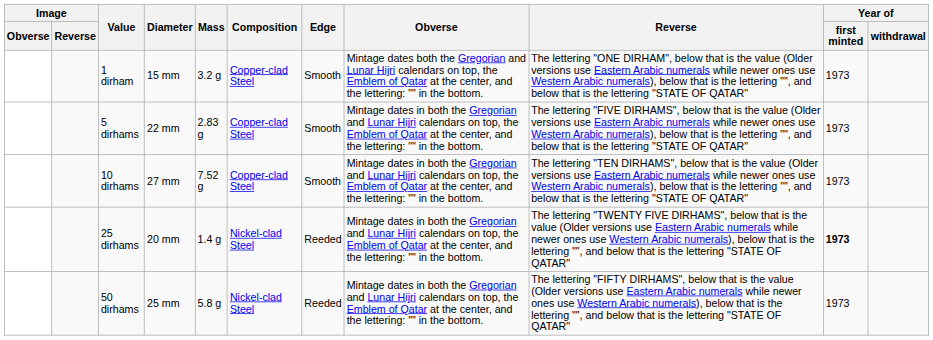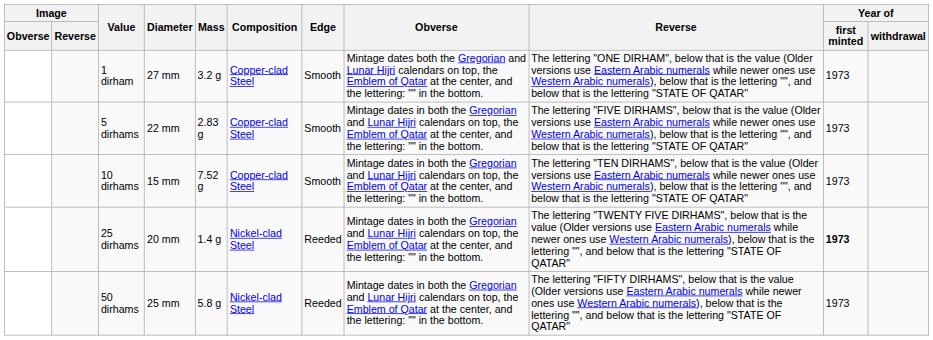 <table class="wikitable" style="font-size: 90%">
 <tr>
 <th colspan="2">Image</th>
 <th rowspan="2">Value</th>
 <th rowspan="2">Diameter</th>
 <th rowspan="2">Mass</th>
 <th rowspan="2">Composition</th>
 <th rowspan="2">Edge</th>
 <th rowspan="2">Obverse</th>
 <th rowspan="2">Reverse</th>
 <th colspan="2">Year of</th>
 </tr>
 <tr>
 <th>Obverse</th>
 <th>Reverse</th>
 <th>first minted</th>
 <th>withdrawal</th>
 </tr>
 <tr>
 <td style="text-align:center; background:#fff;"></td>
 <td></td>
 <td>1 dirham</td>
-<td>15 mm</td>
+<td>27 mm</td>
 <td>3.2 g</td>
 <td><a href='#'>Copper-clad</a> <a href='#'>Steel</a></td>
 <td>Smooth</td>
 <td>Mintage dates both the <a href='#'>Gregorian</a> and <a href='#'>Lunar Hijri</a> calendars on top, the <a href='#'>Emblem of Qatar</a> at the center, and the lettering: "" in the bottom.</td>
 <td>The lettering "ONE DIRHAM", below that is the value (Older versions use <a href='#'>Eastern Arabic numerals</a> while newer ones use <a href='#'>Western Arabic numerals</a>), below that is the lettering "", and below that is the lettering "STATE OF QATAR"</td>
 <td>1973</td>
 <td></td>
 </tr>
 <tr>
 <td style="text-align:center; background:#fff;"></td>
 <td></td>
 <td>5 dirhams</td>
 <td>22 mm</td>
 <td>2.83 g</td>
 <td><a href='#'>Copper-clad</a> <a href='#'>Steel</a></td>
 <td>Smooth</td>
 <td>Mintage dates in both the <a href='#'>Gregorian</a> and <a href='#'>Lunar Hijri</a> calendars on top, the <a href='#'>Emblem of Qatar</a> at the center, and the lettering: "" in the bottom.</td>
 <td>The lettering "FIVE DIRHAMS", below that is the value (Older versions use <a href='#'>Eastern Arabic numerals</a> while newer ones use <a href='#'>Western Arabic numerals</a>), below that is the lettering "", and below that is the lettering "STATE OF QATAR"</td>
 <td>1973</td>
 <td></td>
 </tr>
 <tr>
 <td style="text-align:center; background:#fff;"></td>
 <td></td>
 <td>10 dirhams</td>
-<td>27 mm</td>
+<td>15 mm</td>
 <td>7.52 g</td>
 <td><a href='#'>Copper-clad</a> <a href='#'>Steel</a></td>
 <td>Smooth</td>
 <td>Mintage dates in both the <a href='#'>Gregorian</a> and <a href='#'>Lunar Hijri</a> calendars on top, the <a href='#'>Emblem of Qatar</a> at the center, and the lettering: "" in the bottom.</td>
 <td>The lettering "TEN DIRHAMS", below that is the value (Older versions use <a href='#'>Eastern Arabic numerals</a> while newer ones use <a href='#'>Western Arabic numerals</a>), below that is the lettering "", and below that is the lettering "STATE OF QATAR"</td>
 <td>1973</td>
 <td></td>
 </tr>
 <tr>
 <td style="text-align:center; background:#fff;"></td>
 <td></td>
 <td>25 dirhams</td>
 <td>20 mm</td>
 <td>1.4 g</td>
 <td><a href='#'>Nickel-clad</a> <a href='#'>Steel</a></td>
 <td>Reeded</td>
 <td>Mintage dates in both the <a href='#'>Gregorian</a> and <a href='#'>Lunar Hijri</a> calendars on top, the <a href='#'>Emblem of Qatar</a> at the center, and the lettering: "" in the bottom.</td>
 <td>The lettering "TWENTY FIVE DIRHAMS", below that is the value (Older versions use <a href='#'>Eastern Arabic numerals</a> while newer ones use <a href='#'>Western Arabic numerals</a>), below that is the lettering "", and below that is the lettering "STATE OF QATAR"</td>
 <td><strong>1973</strong></td>
 <td></td>
 </tr>
 <tr>
 <td style="text-align:center; background:#fff;"></td>
 <td></td>
 <td>50 dirhams</td>
 <td>25 mm</td>
 <td>5.8 g</td>
 <td><a href='#'>Nickel-clad</a> <a href='#'>Steel</a></td>
 <td>Reeded</td>
 <td>Mintage dates in both the <a href='#'>Gregorian</a> and <a href='#'>Lunar Hijri</a> calendars on top, the <a href='#'>Emblem of Qatar</a> at the center, and the lettering: "" in the bottom.</td>
 <td>The lettering "FIFTY DIRHAMS", below that is the value (Older versions use <a href='#'>Eastern Arabic numerals</a> while newer ones use <a href='#'>Western Arabic numerals</a>), below that is the lettering "", and below that is the lettering "STATE OF QATAR"</td>
 <td>1973</td>
 <td></td>
 </tr>
 </table>
